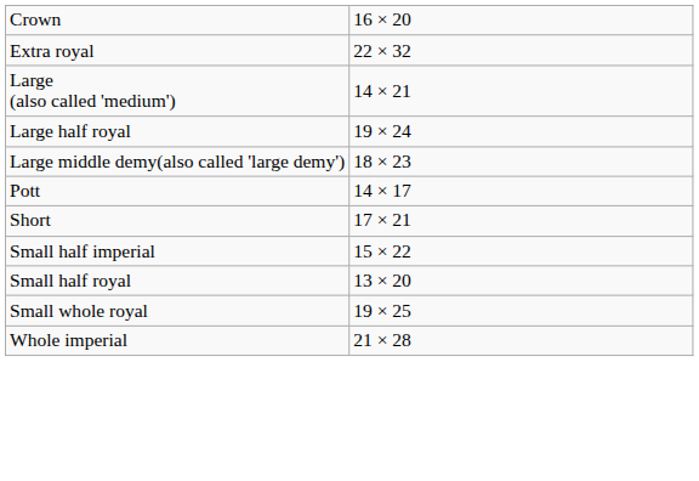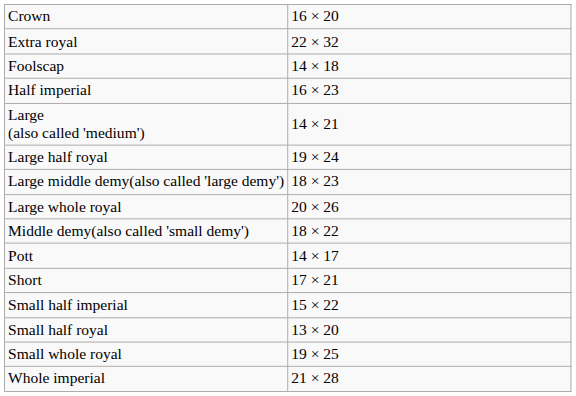 <table class="wikitable">
 <tr>
 <td width="50%">Crown</td>
 <td width="50%">16 × 20</td>
 </tr>
 <tr>
 <td>Extra royal</td>
 <td>22 × 32</td>
+</tr>
+<tr>
+<td>Foolscap</td>
+<td>14 × 18</td>
+</tr>
+<tr>
+<td>Half imperial</td>
+<td>16 × 23</td>
 </tr>
 <tr>
 <td>Large<br>(also called 'medium')</td>
 <td>14 × 21</td>
 </tr>
 <tr>
 <td>Large half royal</td>
 <td>19 × 24</td>
 </tr>
 <tr>
 <td>Large middle demy(also called 'large demy')</td>
 <td>18 × 23</td>
+</tr>
+<tr>
+<td>Large whole royal</td>
+<td>20 × 26</td>
+</tr>
+<tr>
+<td>Middle demy(also called 'small demy')</td>
+<td>18 × 22</td>
 </tr>
 <tr>
 <td>Pott</td>
 <td>14 × 17</td>
 </tr>
 <tr>
 <td>Short</td>
 <td>17 × 21</td>
 </tr>
 <tr>
 <td>Small half imperial</td>
 <td>15 × 22</td>
 </tr>
 <tr>
 <td>Small half royal</td>
 <td>13 × 20</td>
 </tr>
 <tr>
 <td>Small whole royal</td>
 <td>19 × 25</td>
 </tr>
 <tr>
 <td>Whole imperial</td>
 <td>21 × 28</td>
 </tr>
 </table>
